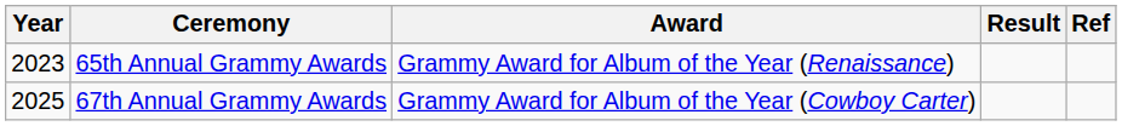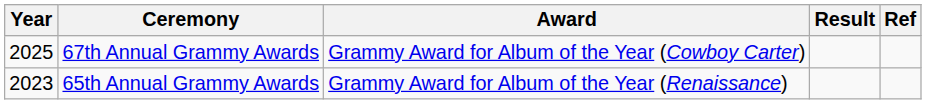 <table class="wikitable">
 <tr style="background:#ccc; text-align:center;">
 <th scope="col">Year</th>
 <th scope="col">Ceremony</th>
 <th scope="col">Award</th>
 <th scope="col">Result</th>
 <th>Ref</th>
 </tr>
 <tr>
+<td>2025</td>
+<td><a href='#'>67th Annual Grammy Awards</a></td>
+<td><a href='#'>Grammy Award for Album of the Year</a> (<em><a href='#'>Cowboy Carter</a></em>)</td>
+<td></td>
+<td style="text-align:center;"></td>
+</tr>
+<tr>
 <td>2023</td>
 <td><a href='#'>65th Annual Grammy Awards</a></td>
 <td><a href='#'>Grammy Award for Album of the Year</a> (<em><a href='#'>Renaissance</a></em>)</td>
 <td></td>
 <td style="text-align:center;"></td>
 </tr>
-<tr>
-<td>2025</td>
-<td><a href='#'>67th Annual Grammy Awards</a></td>
-<td><a href='#'>Grammy Award for Album of the Year</a> (<em><a href='#'>Cowboy Carter</a></em>)</td>
-<td></td>
-<td style="text-align:center;"></td>
-</tr>
 </table>
